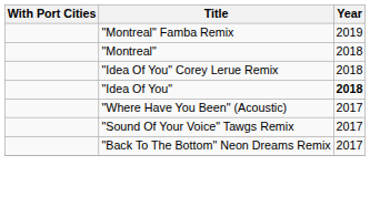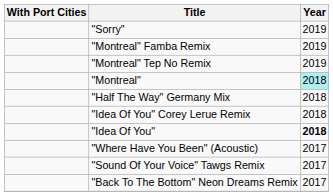 <table class="wikitable">
 <tr>
 <th>With Port Cities</th>
 <th>Title</th>
 <th>Year</th>
 </tr>
 <tr>
 <td></td>
+<td>"Sorry"</td>
+<td>2019</td>
+</tr>
+<tr>
+<td></td>
 <td>"Montreal" Famba Remix</td>
 <td>2019</td>
 </tr>
 <tr>
 <td></td>
+<td>"Montreal" Tep No Remix</td>
+<td>2019</td>
+</tr>
+<tr>
+<td></td>
 <td>"Montreal"</td>
+<td style="background: paleturquoise;">2018</td>
+</tr>
+<tr>
+<td></td>
+<td>"Half The Way" Germany Mix</td>
 <td>2018</td>
 </tr>
 <tr>
 <td></td>
 <td>"Idea Of You" Corey Lerue Remix</td>
 <td>2018</td>
 </tr>
 <tr>
 <td></td>
 <td>"Idea Of You"</td>
 <td><strong>2018</strong></td>
 </tr>
 <tr>
 <td></td>
 <td>"Where Have You Been" (Acoustic)</td>
 <td>2017</td>
 </tr>
 <tr>
 <td></td>
 <td>"Sound Of Your Voice" Tawgs Remix</td>
 <td>2017</td>
 </tr>
 <tr>
 <td></td>
 <td>"Back To The Bottom" Neon Dreams Remix</td>
 <td>2017</td>
 </tr>
 <tr>
 </tr>
 </table>
